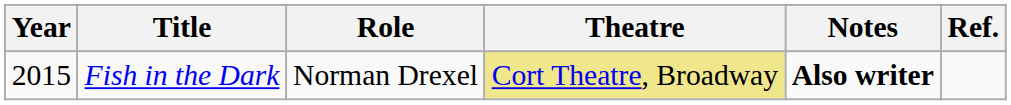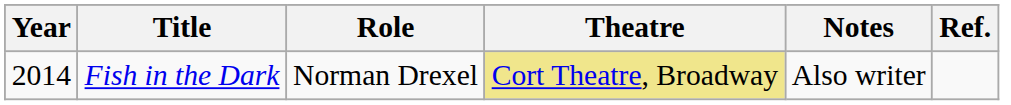 <table class = "wikitable">
 <tr>
 <th>Year</th>
 <th>Title</th>
 <th>Role</th>
 <th>Theatre</th>
 <th>Notes</th>
 <th>Ref.</th>
 </tr>
 <tr>
-<td>2015</td>
+<td>2014</td>
 <td><em><a href='#'>Fish in the Dark</a></em></td>
 <td>Norman Drexel</td>
 <td style="background: khaki;"><a href='#'>Cort Theatre</a>, Broadway</td>
-<td><strong>Also writer</strong></td>
+<td>Also writer</td>
 <td></td>
 </tr>
 </table>
